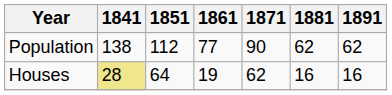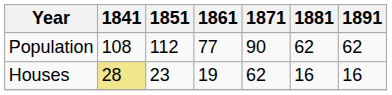 <table class="wikitable">
 <tr>
 <th>Year</th>
 <th>1841</th>
 <th>1851</th>
 <th>1861</th>
 <th>1871</th>
 <th>1881</th>
 <th>1891</th>
 </tr>
 <tr>
 <td>Population</td>
-<td>138</td>
+<td>108</td>
 <td>112</td>
 <td>77</td>
 <td>90</td>
 <td>62</td>
 <td>62</td>
 </tr>
 <tr>
 <td>Houses</td>
 <td style="background: khaki;">28</td>
-<td>64</td>
+<td>23</td>
 <td>19</td>
 <td>62</td>
 <td>16</td>
 <td>16</td>
 </tr>
 <tr>
 </tr>
 </table>
